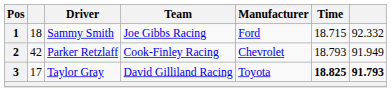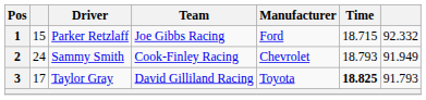 <table class="wikitable" style="font-size:95%">
 <tr>
 <th>Pos</th>
 <th></th>
 <th>Driver</th>
 <th>Team</th>
 <th>Manufacturer</th>
 <th>Time</th>
 <th></th>
 </tr>
 <tr>
 <th>1</th>
-<td>18</td>
-<td><a href='#'>Sammy Smith</a></td>
+<td>15</td>
+<td><a href='#'>Parker Retzlaff</a></td>
 <td><a href='#'>Joe Gibbs Racing</a></td>
 <td><a href='#'>Ford</a></td>
 <td>18.715</td>
 <td>92.332</td>
 </tr>
 <tr>
 <th>2</th>
-<td>42</td>
-<td><a href='#'>Parker Retzlaff</a></td>
+<td>24</td>
+<td><a href='#'>Sammy Smith</a></td>
 <td><a href='#'>Cook-Finley Racing</a></td>
 <td><a href='#'>Chevrolet</a></td>
 <td>18.793</td>
 <td>91.949</td>
 </tr>
 <tr>
 <th>3</th>
 <td>17</td>
 <td><a href='#'>Taylor Gray</a></td>
 <td><a href='#'>David Gilliland Racing</a></td>
 <td><a href='#'>Toyota</a></td>
 <td><strong>18.825</strong></td>
-<td><strong>91.793</strong></td>
+<td>91.793</td>
 </tr>
 <tr>
 <th colspan="7"></th>
 </tr>
 <tr>
 </tr>
 </table>
